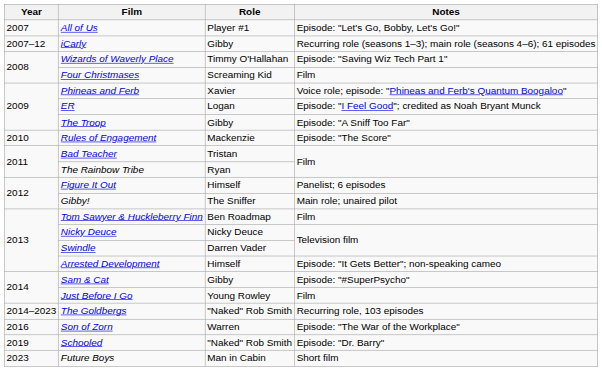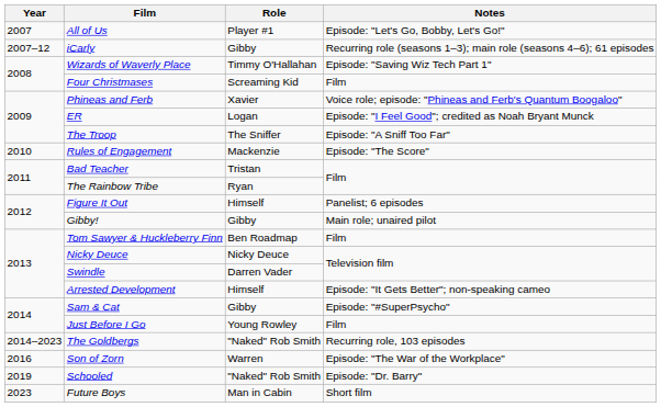 <table class="wikitable">
 <tr>
 <th>Year</th>
 <th>Film</th>
 <th>Role</th>
 <th>Notes</th>
 </tr>
 <tr>
 <td>2007</td>
 <td><em><a href='#'>All of Us</a></em></td>
 <td>Player #1</td>
 <td>Episode: "Let's Go, Bobby, Let's Go!"</td>
 </tr>
 <tr>
 <td>2007–12</td>
 <td><em><a href='#'>iCarly</a></em></td>
 <td>Gibby</td>
 <td>Recurring role (seasons 1–3); main role (seasons 4–6); 61 episodes</td>
 </tr>
 <tr>
 <td rowspan="2">2008</td>
 <td><em><a href='#'>Wizards of Waverly Place</a></em></td>
 <td>Timmy O'Hallahan</td>
 <td>Episode: "Saving Wiz Tech Part 1"</td>
 </tr>
 <tr>
 <td><em><a href='#'>Four Christmases</a></em></td>
 <td>Screaming Kid</td>
 <td>Film</td>
 </tr>
 <tr>
 <td rowspan="3">2009</td>
 <td><em><a href='#'>Phineas and Ferb</a></em></td>
 <td>Xavier</td>
 <td>Voice role; episode: "<a href='#'>Phineas and Ferb's Quantum Boogaloo</a>"</td>
 </tr>
 <tr>
 <td><em><a href='#'>ER</a></em></td>
 <td>Logan</td>
 <td>Episode: "<a href='#'>I Feel Good</a>"; credited as Noah Bryant Munck</td>
 </tr>
 <tr>
 <td><em><a href='#'>The Troop</a></em></td>
-<td>Gibby</td>
+<td>The Sniffer</td>
 <td>Episode: "A Sniff Too Far"</td>
 </tr>
 <tr>
 <td>2010</td>
 <td><em><a href='#'>Rules of Engagement</a></em></td>
 <td>Mackenzie</td>
 <td>Episode: "The Score"</td>
 </tr>
 <tr>
 <td rowspan="2">2011</td>
 <td><em><a href='#'>Bad Teacher</a></em></td>
 <td>Tristan</td>
 <td rowspan="2">Film</td>
 </tr>
 <tr>
 <td><em>The Rainbow Tribe</em></td>
 <td>Ryan</td>
 </tr>
 <tr>
 <td rowspan="2">2012</td>
 <td><em><a href='#'>Figure It Out</a></em></td>
 <td>Himself</td>
 <td>Panelist; 6 episodes</td>
 </tr>
 <tr>
 <td><em>Gibby!</em></td>
-<td>The Sniffer</td>
+<td>Gibby</td>
 <td>Main role; unaired pilot</td>
 </tr>
 <tr>
 <td rowspan="4">2013</td>
 <td><em><a href='#'>Tom Sawyer & Huckleberry Finn</a></em></td>
 <td>Ben Roadmap</td>
 <td>Film</td>
 </tr>
 <tr>
 <td><em><a href='#'>Nicky Deuce</a></em></td>
 <td>Nicky Deuce</td>
 <td rowspan=2>Television film</td>
 </tr>
 <tr>
 <td><em><a href='#'>Swindle</a></em></td>
 <td>Darren Vader</td>
 </tr>
 <tr>
 <td><em><a href='#'>Arrested Development</a></em></td>
 <td>Himself</td>
 <td>Episode: "It Gets Better"; non-speaking cameo</td>
 </tr>
 <tr>
 <td rowspan="2">2014</td>
 <td><em><a href='#'>Sam & Cat</a></em></td>
 <td>Gibby</td>
 <td>Episode: "#SuperPsycho"</td>
 </tr>
 <tr>
 <td><em><a href='#'>Just Before I Go</a></em></td>
 <td>Young Rowley</td>
 <td>Film</td>
 </tr>
 <tr>
 <td>2014–2023</td>
 <td><em><a href='#'>The Goldbergs</a></em></td>
 <td>"Naked" Rob Smith</td>
 <td>Recurring role, 103 episodes</td>
 </tr>
 <tr>
 <td>2016</td>
 <td><em><a href='#'>Son of Zorn</a></em></td>
 <td>Warren</td>
 <td>Episode: "The War of the Workplace"</td>
 </tr>
 <tr>
 <td>2019</td>
 <td><em><a href='#'>Schooled</a></em></td>
 <td>"Naked" Rob Smith</td>
 <td>Episode: "Dr. Barry"</td>
 </tr>
 <tr>
 <td>2023</td>
 <td><em>Future Boys</em></td>
 <td>Man in Cabin</td>
 <td>Short film</td>
 </tr>
 </table>
